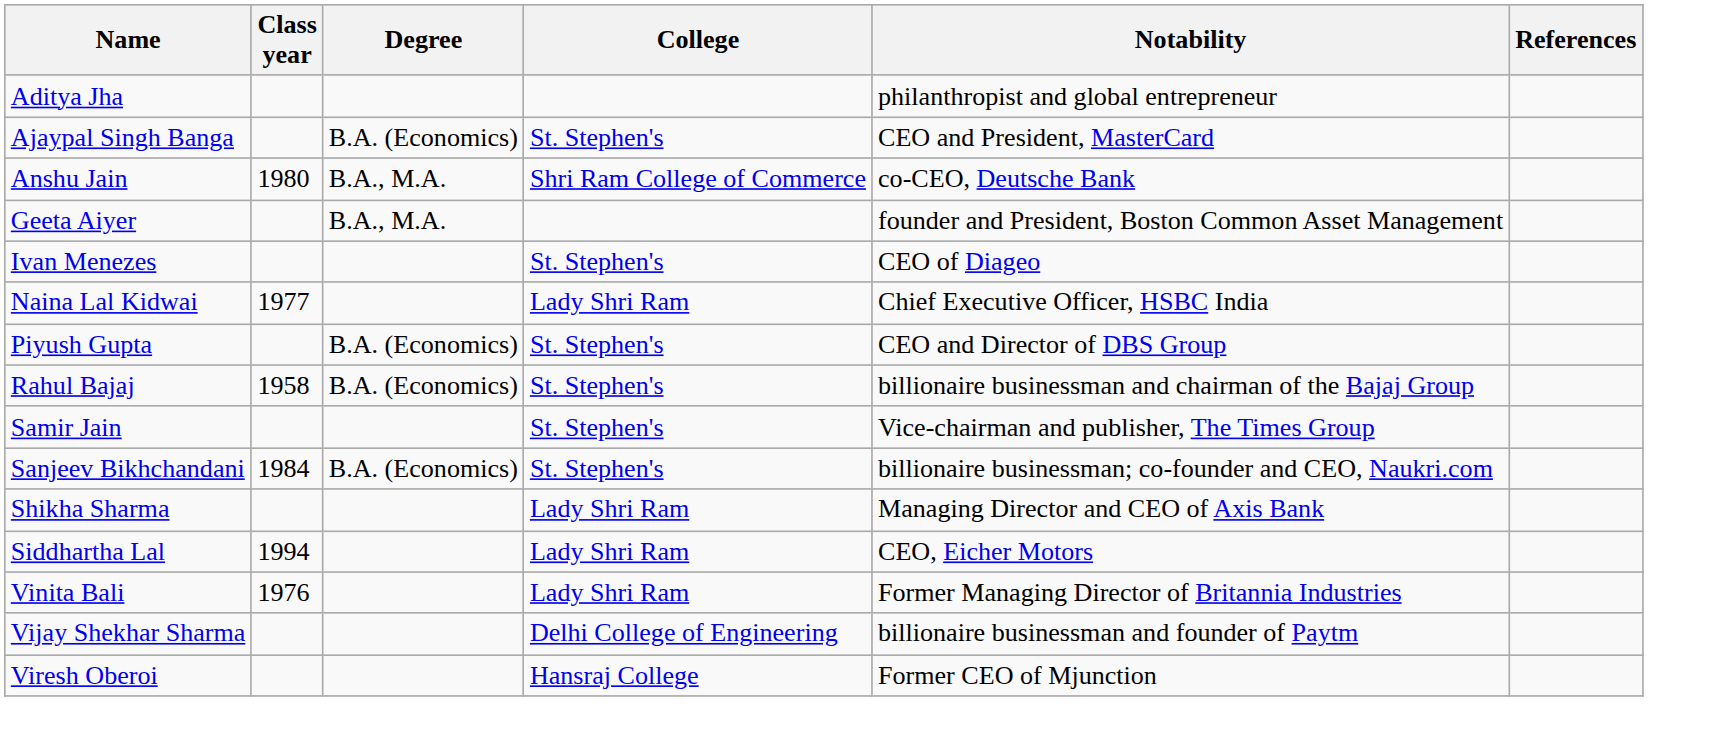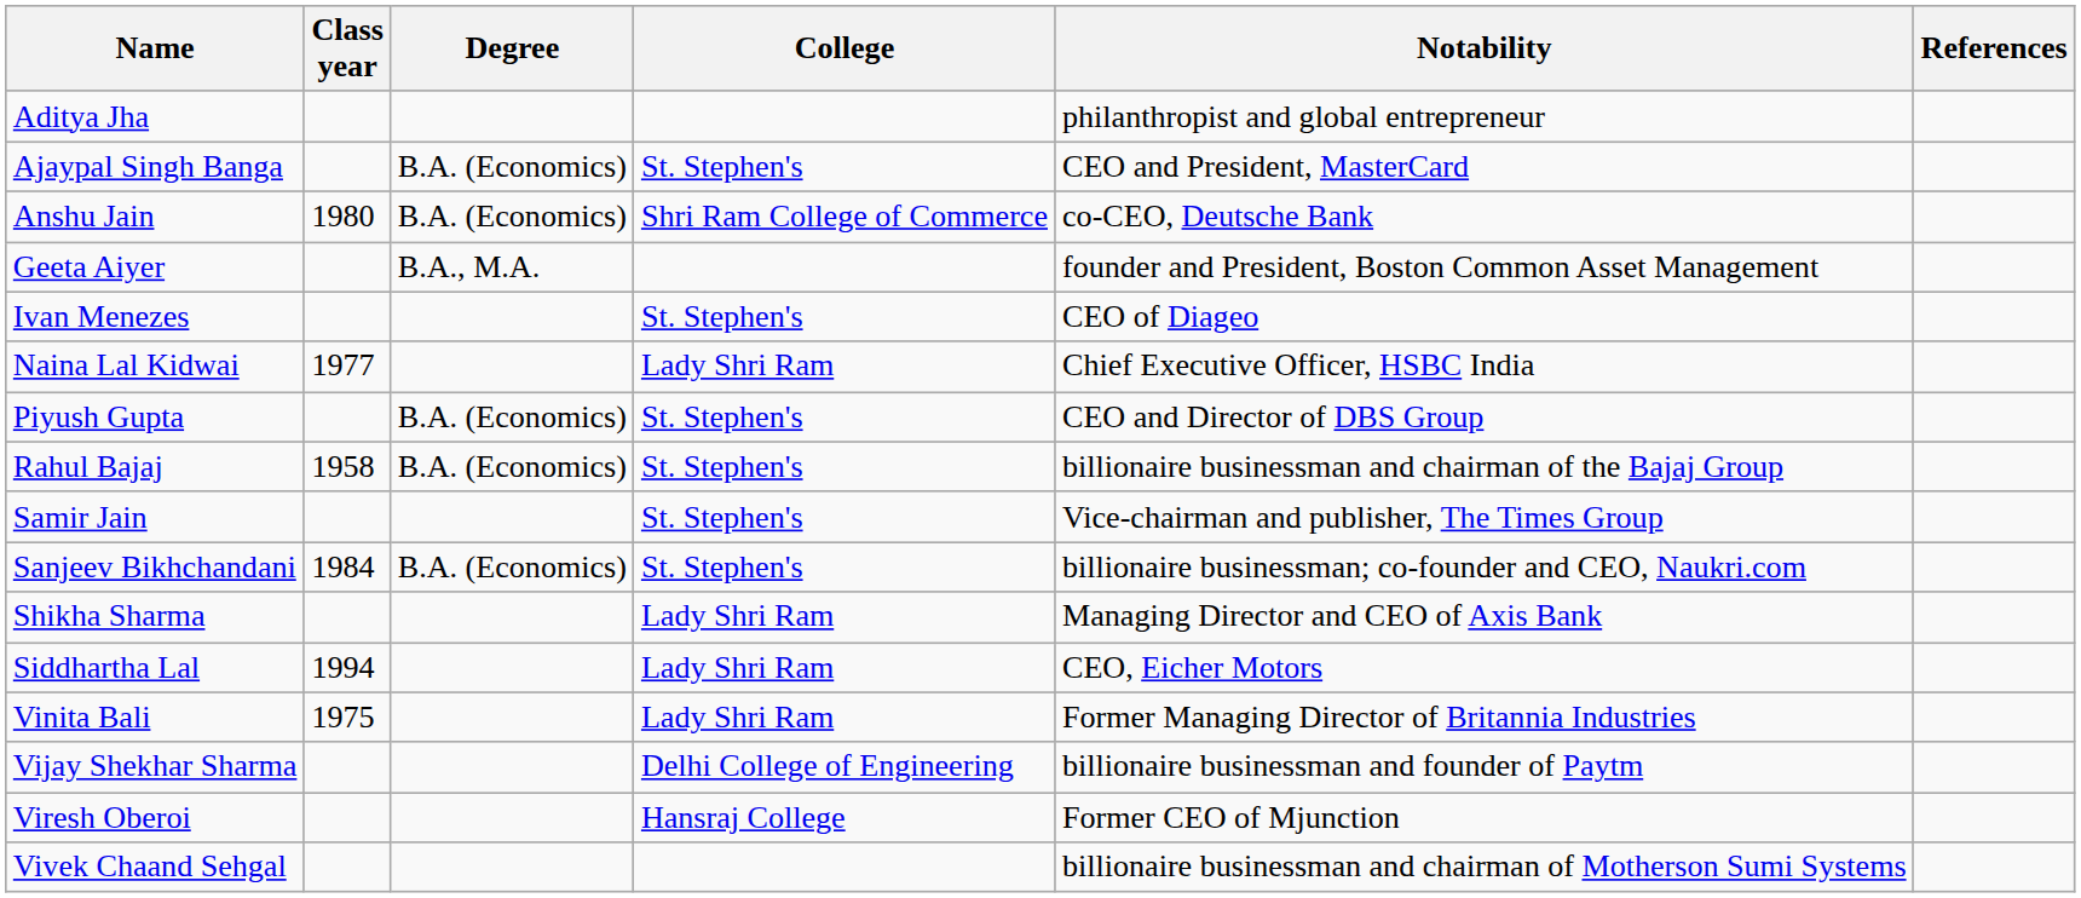 <table class="wikitable sortable">
 <tr>
 <th>Name</th>
 <th>Class<br>year</th>
 <th>Degree</th>
 <th>College</th>
 <th class="unsortable">Notability</th>
 <th class="unsortable">References</th>
 </tr>
 <tr>
 <td><a href='#'>Aditya Jha</a></td>
 <td></td>
 <td></td>
 <td></td>
 <td>philanthropist and global entrepreneur</td>
 <td></td>
 </tr>
 <tr>
 <td><a href='#'>Ajaypal Singh Banga</a></td>
 <td></td>
 <td>B.A. (Economics)</td>
 <td><a href='#'>St. Stephen's</a></td>
 <td>CEO and President, <a href='#'>MasterCard</a></td>
 <td></td>
 </tr>
 <tr>
 <td><a href='#'>Anshu Jain</a></td>
 <td>1980</td>
-<td>B.A., M.A.</td>
+<td>B.A. (Economics)</td>
 <td><a href='#'>Shri Ram College of Commerce</a></td>
 <td>co-CEO, <a href='#'>Deutsche Bank</a></td>
 <td></td>
 </tr>
 <tr>
 <td><a href='#'>Geeta Aiyer</a></td>
 <td></td>
 <td>B.A., M.A.</td>
 <td></td>
 <td>founder and President, Boston Common Asset Management</td>
 <td></td>
 </tr>
 <tr>
 <td><a href='#'>Ivan Menezes</a></td>
 <td></td>
 <td></td>
 <td><a href='#'>St. Stephen's</a></td>
 <td>CEO of <a href='#'>Diageo</a></td>
 <td></td>
 </tr>
 <tr>
 <td><a href='#'>Naina Lal Kidwai</a></td>
 <td>1977</td>
 <td></td>
 <td><a href='#'>Lady Shri Ram</a></td>
 <td>Chief Executive Officer, <a href='#'>HSBC</a> India</td>
 <td></td>
 </tr>
 <tr>
 <td><a href='#'>Piyush Gupta</a></td>
 <td></td>
 <td>B.A. (Economics)</td>
 <td><a href='#'>St. Stephen's</a></td>
 <td>CEO and Director of <a href='#'>DBS Group</a></td>
 <td></td>
 </tr>
 <tr>
 <td><a href='#'>Rahul Bajaj</a></td>
 <td>1958</td>
 <td>B.A. (Economics)</td>
 <td><a href='#'>St. Stephen's</a></td>
 <td>billionaire businessman and chairman of the <a href='#'>Bajaj Group</a></td>
 <td></td>
 </tr>
 <tr>
 <td><a href='#'>Samir Jain</a></td>
 <td></td>
 <td></td>
 <td><a href='#'>St. Stephen's</a></td>
 <td>Vice-chairman and publisher, <a href='#'>The Times Group</a></td>
 <td></td>
 </tr>
 <tr>
 <td><a href='#'>Sanjeev Bikhchandani</a></td>
 <td>1984</td>
 <td>B.A. (Economics)</td>
 <td><a href='#'>St. Stephen's</a></td>
 <td>billionaire businessman; co-founder and CEO, <a href='#'>Naukri.com</a></td>
 <td></td>
 </tr>
 <tr>
 <td><a href='#'>Shikha Sharma</a></td>
 <td></td>
 <td></td>
 <td><a href='#'>Lady Shri Ram</a></td>
 <td>Managing Director and CEO of <a href='#'>Axis Bank</a></td>
 <td></td>
 </tr>
 <tr>
 <td><a href='#'>Siddhartha Lal</a></td>
 <td>1994</td>
 <td></td>
 <td><a href='#'>Lady Shri Ram</a></td>
 <td>CEO, <a href='#'>Eicher Motors</a></td>
 <td></td>
 </tr>
 <tr>
 <td><a href='#'>Vinita Bali</a></td>
-<td>1976</td>
+<td>1975</td>
 <td></td>
 <td><a href='#'>Lady Shri Ram</a></td>
 <td>Former Managing Director of <a href='#'>Britannia Industries</a></td>
 <td></td>
 </tr>
 <tr>
 <td><a href='#'>Vijay Shekhar Sharma</a></td>
 <td></td>
 <td></td>
 <td><a href='#'>Delhi College of Engineering</a></td>
 <td>billionaire businessman and founder of <a href='#'>Paytm</a></td>
 <td></td>
 </tr>
 <tr>
 <td><a href='#'>Viresh Oberoi</a></td>
 <td></td>
 <td></td>
 <td><a href='#'>Hansraj College</a></td>
 <td>Former CEO of Mjunction</td>
 <td></td>
 </tr>
+<tr>
+<td><a href='#'>Vivek Chaand Sehgal</a></td>
+<td></td>
+<td></td>
+<td></td>
+<td>billionaire businessman and chairman of <a href='#'>Motherson Sumi Systems</a></td>
+<td></td>
+</tr>
 </table>
